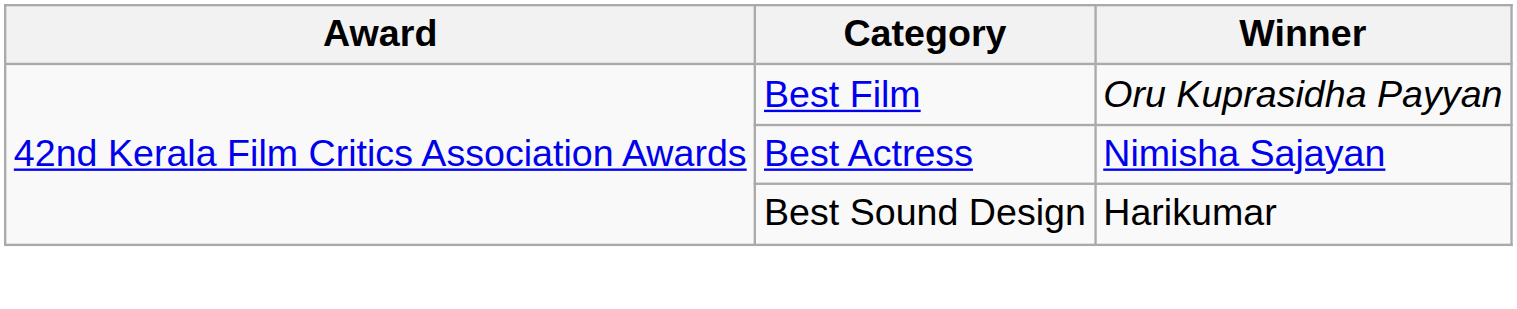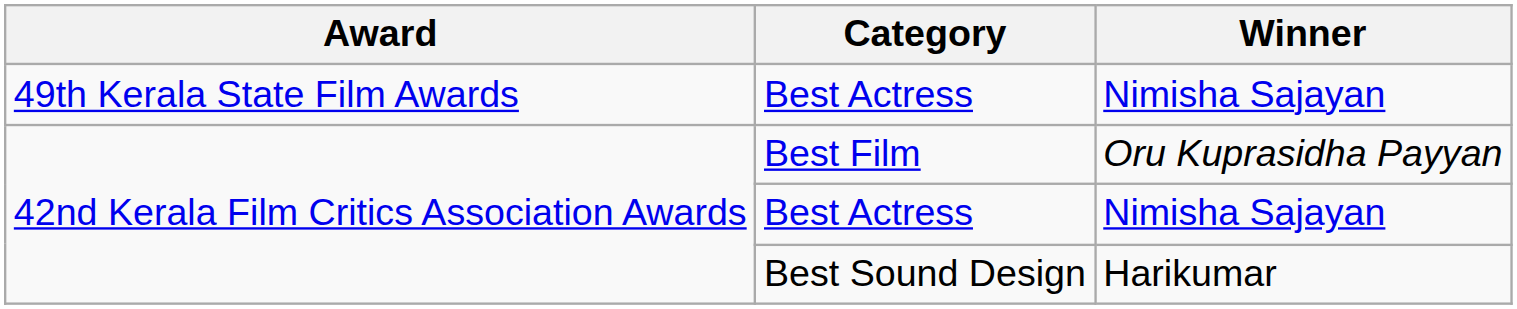 <table class="wikitable sortable">
 <tr>
 <th>Award</th>
 <th>Category</th>
 <th>Winner</th>
+</tr>
+<tr>
+<td><a href='#'>49th Kerala State Film Awards</a></td>
+<td><a href='#'>Best Actress</a></td>
+<td><a href='#'>Nimisha Sajayan</a></td>
 </tr>
 <tr>
 <td rowspan=3><a href='#'>42nd Kerala Film Critics Association Awards</a></td>
 <td><a href='#'>Best Film</a></td>
 <td><em>Oru Kuprasidha Payyan</em></td>
 </tr>
 <tr>
 <td><a href='#'>Best Actress</a></td>
 <td><a href='#'>Nimisha Sajayan</a></td>
 </tr>
 <tr>
 <td>Best Sound Design</td>
 <td>Harikumar</td>
 </tr>
 </table>
